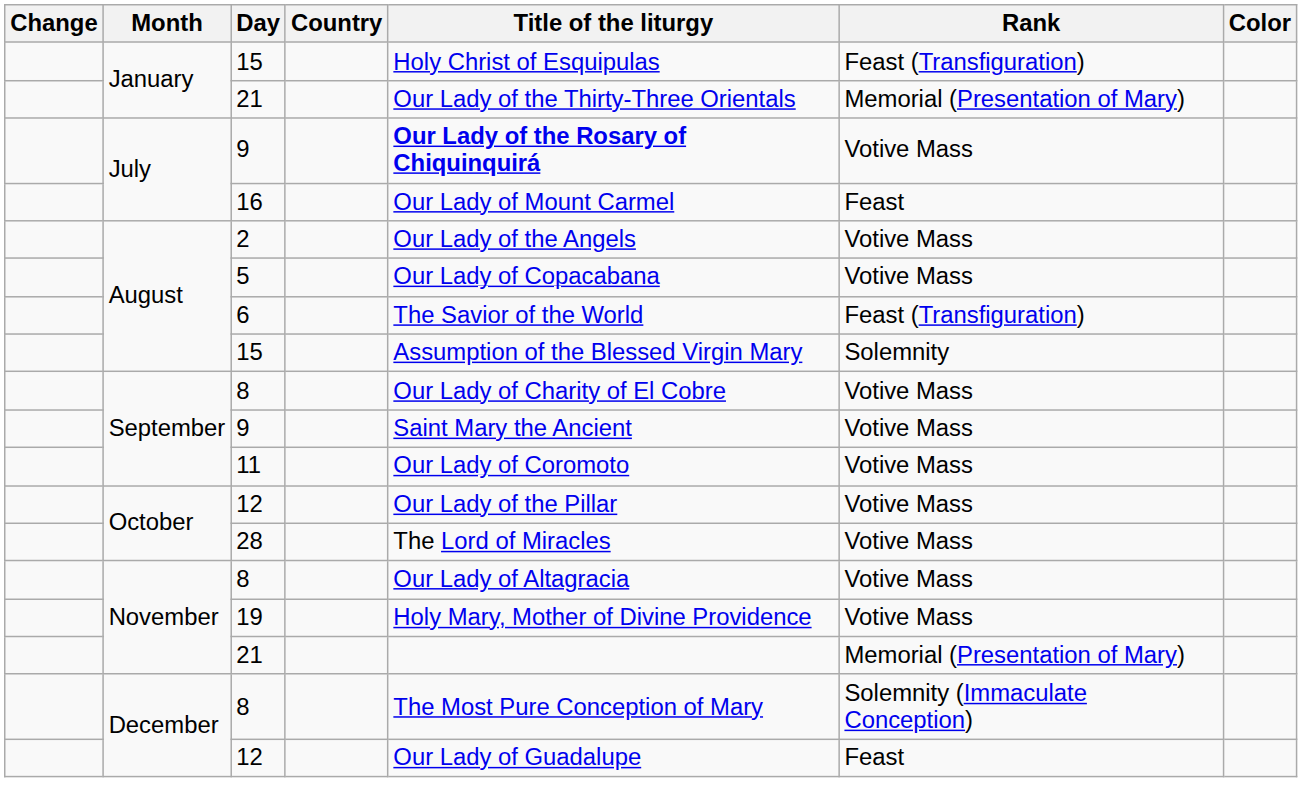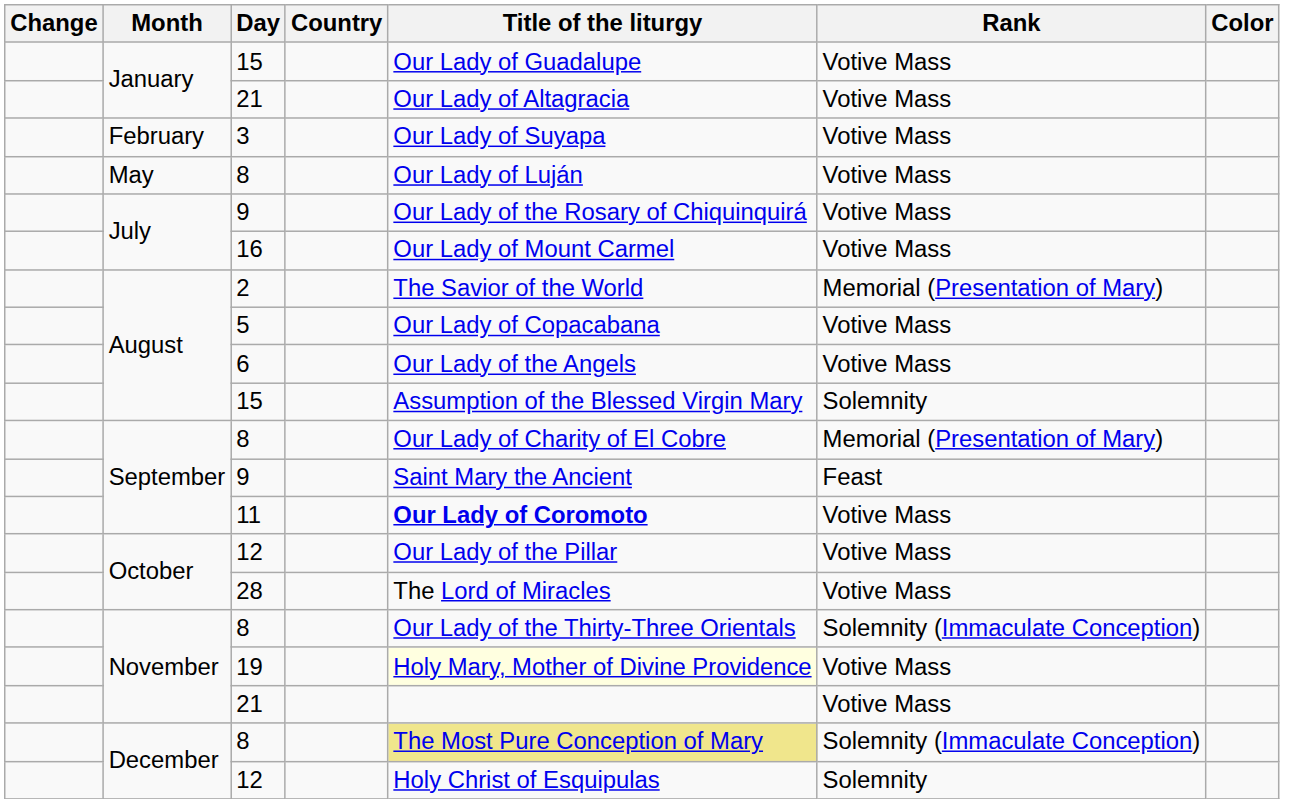 <table class="wikitable">
 <tr>
 <th>Change</th>
 <th>Month</th>
 <th>Day</th>
 <th>Country</th>
 <th>Title of the liturgy</th>
 <th>Rank</th>
 <th>Color</th>
 </tr>
 <tr>
 <td></td>
 <td rowspan="2">January</td>
 <td>15</td>
 <td></td>
-<td><a href='#'>Holy Christ of Esquipulas</a></td>
-<td>Feast (<a href='#'>Transfiguration</a>)</td>
+<td><a href='#'>Our Lady of Guadalupe</a></td>
+<td>Votive Mass</td>
 <td></td>
 </tr>
 <tr>
 <td></td>
 <td>21</td>
 <td></td>
-<td><a href='#'>Our Lady of the Thirty-Three Orientals</a></td>
-<td>Memorial (<a href='#'>Presentation of Mary</a>)</td>
+<td><a href='#'>Our Lady of Altagracia</a></td>
+<td>Votive Mass</td>
+<td></td>
+</tr>
+<tr>
+<td></td>
+<td>February</td>
+<td>3</td>
+<td></td>
+<td><a href='#'>Our Lady of Suyapa</a></td>
+<td>Votive Mass</td>
+<td></td>
+</tr>
+<tr>
+<td></td>
+<td>May</td>
+<td>8</td>
+<td></td>
+<td><a href='#'>Our Lady of Luján</a></td>
+<td>Votive Mass</td>
 <td></td>
 </tr>
 <tr>
 <td></td>
 <td rowspan="2">July</td>
 <td>9</td>
 <td></td>
-<td><strong><a href='#'>Our Lady of the Rosary of Chiquinquirá</a></strong></td>
+<td><a href='#'>Our Lady of the Rosary of Chiquinquirá</a></td>
 <td>Votive Mass</td>
 <td></td>
 </tr>
 <tr>
 <td></td>
 <td>16</td>
 <td></td>
 <td><a href='#'>Our Lady of Mount Carmel</a></td>
-<td>Feast</td>
+<td>Votive Mass</td>
 <td></td>
 </tr>
 <tr>
 <td></td>
 <td rowspan="4">August</td>
 <td>2</td>
 <td></td>
-<td><a href='#'>Our Lady of the Angels</a></td>
-<td>Votive Mass</td>
+<td><a href='#'>The Savior of the World</a></td>
+<td>Memorial (<a href='#'>Presentation of Mary</a>)</td>
 <td></td>
 </tr>
 <tr>
 <td></td>
 <td>5</td>
 <td></td>
 <td><a href='#'>Our Lady of Copacabana</a></td>
 <td>Votive Mass</td>
 <td></td>
 </tr>
 <tr>
 <td></td>
 <td>6</td>
 <td></td>
-<td><a href='#'>The Savior of the World</a></td>
-<td>Feast (<a href='#'>Transfiguration</a>)</td>
+<td><a href='#'>Our Lady of the Angels</a></td>
+<td>Votive Mass</td>
 <td></td>
 </tr>
 <tr>
 <td></td>
 <td>15</td>
 <td></td>
 <td><a href='#'>Assumption of the Blessed Virgin Mary</a></td>
 <td>Solemnity</td>
 <td></td>
 </tr>
 <tr>
 <td></td>
 <td rowspan="3">September</td>
 <td>8</td>
 <td></td>
 <td><a href='#'>Our Lady of Charity of El Cobre</a></td>
-<td>Votive Mass</td>
+<td>Memorial (<a href='#'>Presentation of Mary</a>)</td>
 <td></td>
 </tr>
 <tr>
 <td></td>
 <td>9</td>
 <td></td>
 <td><a href='#'>Saint Mary the Ancient</a></td>
-<td>Votive Mass</td>
+<td>Feast</td>
 <td></td>
 </tr>
 <tr>
 <td></td>
 <td>11</td>
 <td></td>
-<td><a href='#'>Our Lady of Coromoto</a></td>
+<td><strong><a href='#'>Our Lady of Coromoto</a></strong></td>
 <td>Votive Mass</td>
 <td></td>
 </tr>
 <tr>
 <td></td>
 <td rowspan="2">October</td>
 <td>12</td>
 <td></td>
 <td><a href='#'>Our Lady of the Pillar</a></td>
 <td>Votive Mass</td>
 <td></td>
 </tr>
 <tr>
 <td></td>
 <td>28</td>
 <td></td>
 <td>The <a href='#'>Lord of Miracles</a></td>
 <td>Votive Mass</td>
 <td></td>
 </tr>
 <tr>
 <td></td>
 <td rowspan="3">November</td>
 <td>8</td>
 <td></td>
-<td><a href='#'>Our Lady of Altagracia</a></td>
-<td>Votive Mass</td>
+<td><a href='#'>Our Lady of the Thirty-Three Orientals</a></td>
+<td>Solemnity (<a href='#'>Immaculate Conception</a>)</td>
 <td></td>
 </tr>
 <tr>
 <td></td>
 <td>19</td>
 <td></td>
-<td><a href='#'>Holy Mary, Mother of Divine Providence</a></td>
+<td style="background: lightyellow;"><a href='#'>Holy Mary, Mother of Divine Providence</a></td>
 <td>Votive Mass</td>
 <td></td>
 </tr>
 <tr>
 <td></td>
 <td>21</td>
 <td></td>
 <td></td>
-<td>Memorial (<a href='#'>Presentation of Mary</a>)</td>
+<td>Votive Mass</td>
 <td></td>
 </tr>
 <tr>
 <td></td>
 <td rowspan="2">December</td>
 <td>8</td>
 <td></td>
-<td><a href='#'>The Most Pure Conception of Mary</a></td>
+<td style="background: khaki;"><a href='#'>The Most Pure Conception of Mary</a></td>
 <td>Solemnity (<a href='#'>Immaculate Conception</a>)</td>
 <td></td>
 </tr>
 <tr>
 <td></td>
 <td>12</td>
 <td></td>
-<td><a href='#'>Our Lady of Guadalupe</a></td>
-<td>Feast</td>
+<td><a href='#'>Holy Christ of Esquipulas</a></td>
+<td>Solemnity</td>
 <td></td>
 </tr>
 </table>
